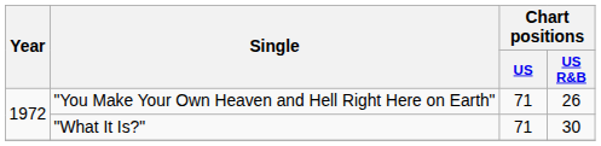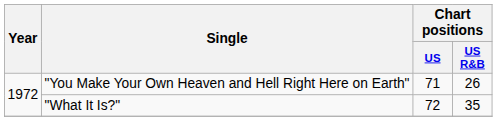 <table class="wikitable" style="text-align:center;">
 <tr>
 <th rowspan="2">Year</th>
 <th rowspan="2">Single</th>
 <th colspan="2">Chart positions</th>
 </tr>
 <tr style="font-size:smaller;">
 <th width="40"><a href='#'>US</a></th>
 <th width="40"><a href='#'>US<br>R&B</a></th>
 </tr>
 <tr>
 <td rowspan="2">1972</td>
 <td align="left">"You Make Your Own Heaven and Hell Right Here on Earth"</td>
 <td>71</td>
 <td>26</td>
 </tr>
 <tr>
 <td align="left">"What It Is?"</td>
-<td>71</td>
-<td>30</td>
+<td>72</td>
+<td>35</td>
 </tr>
 <tr>
 </tr>
 </table>
